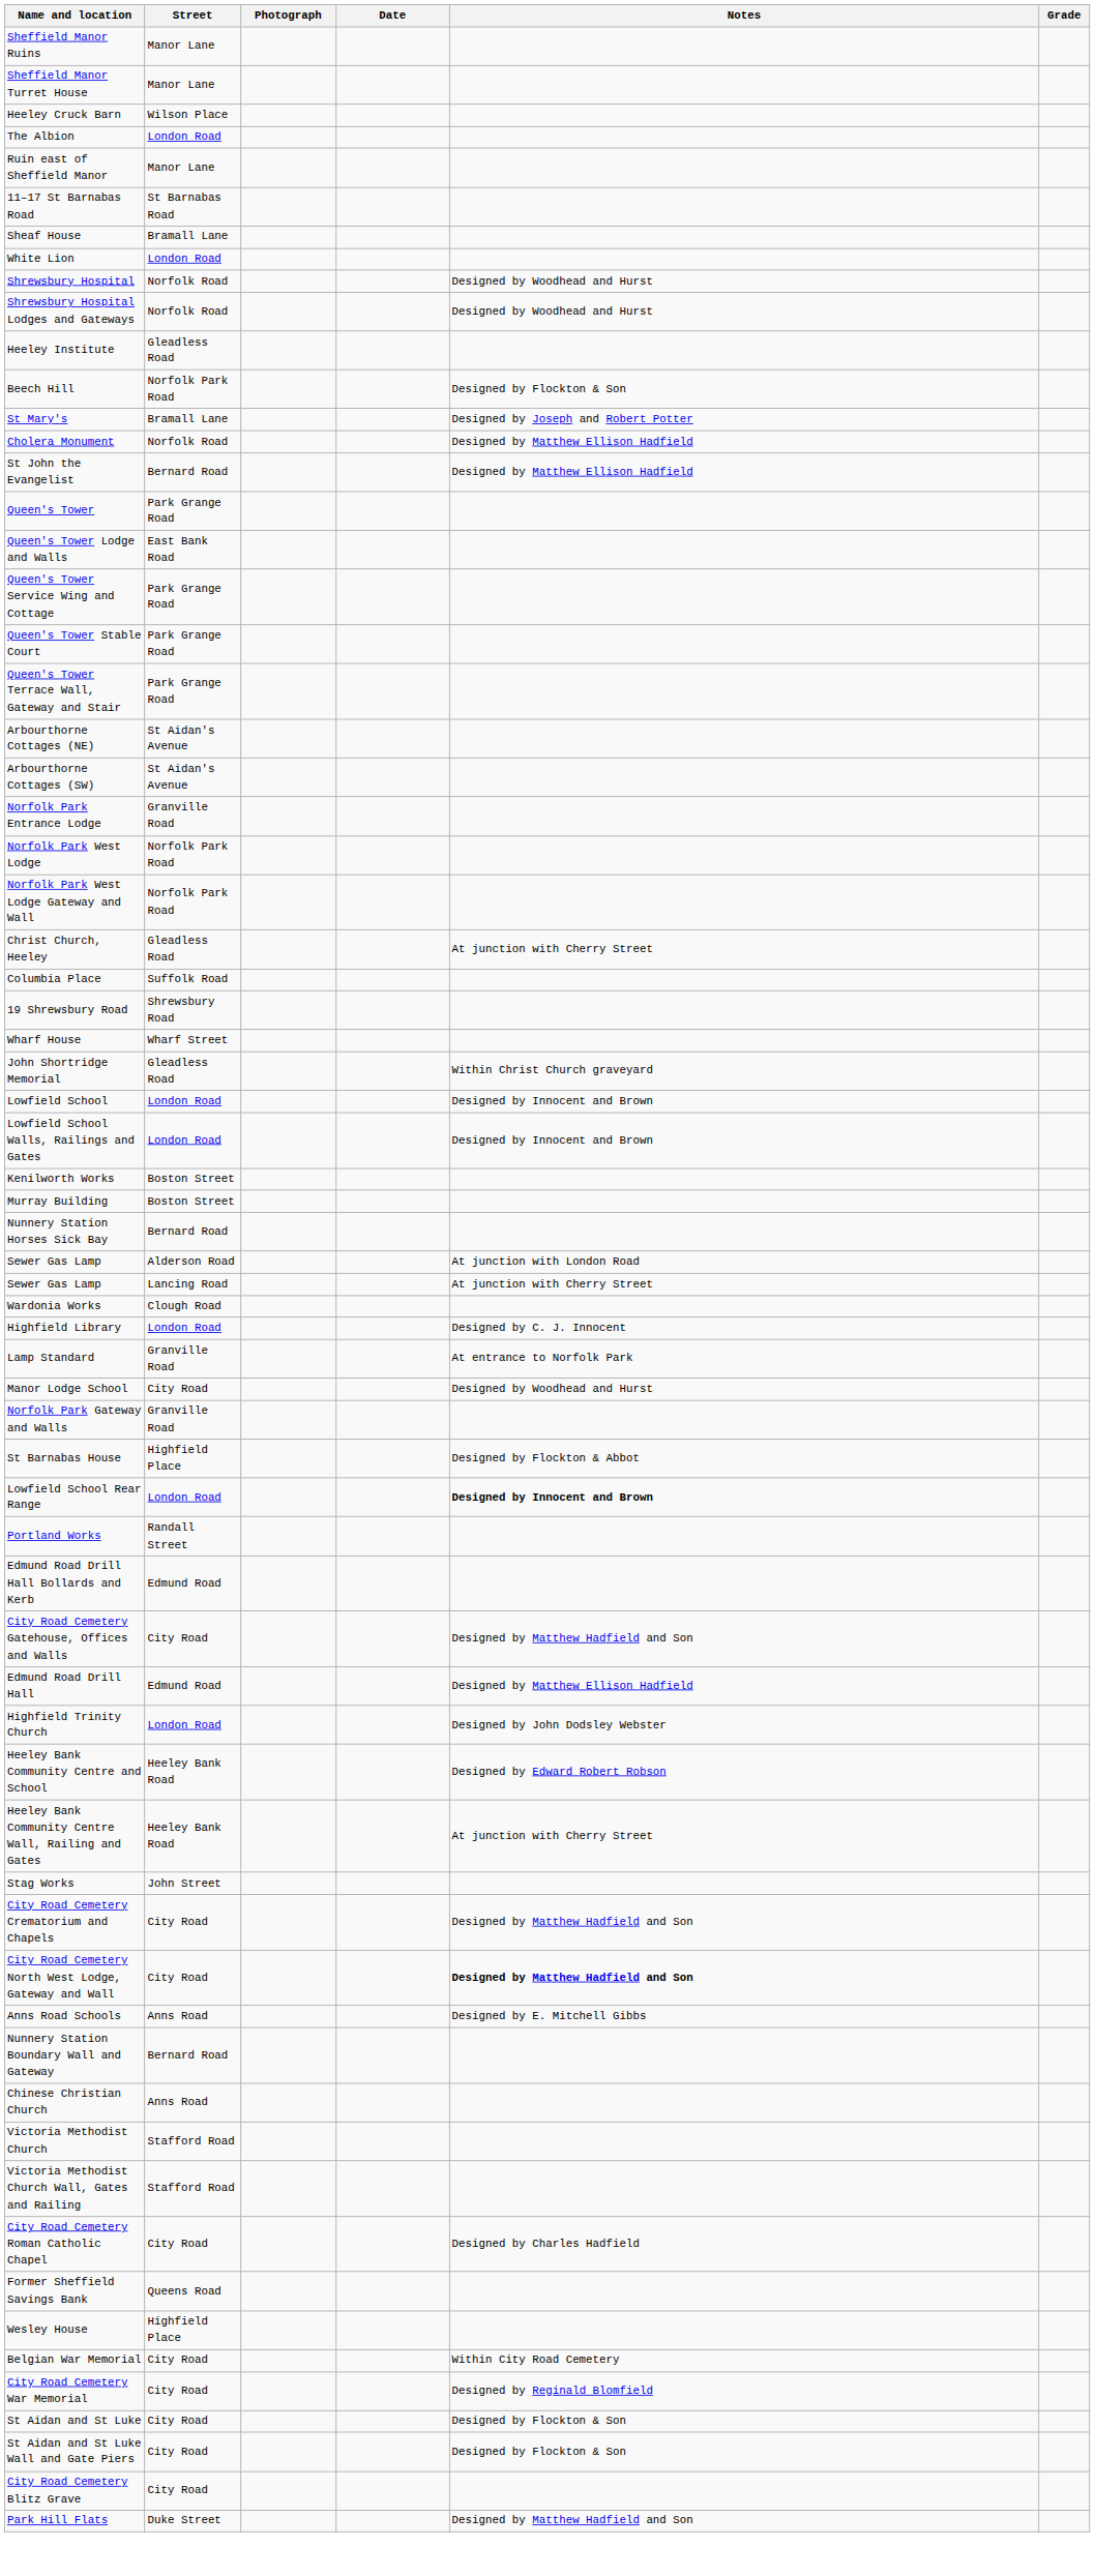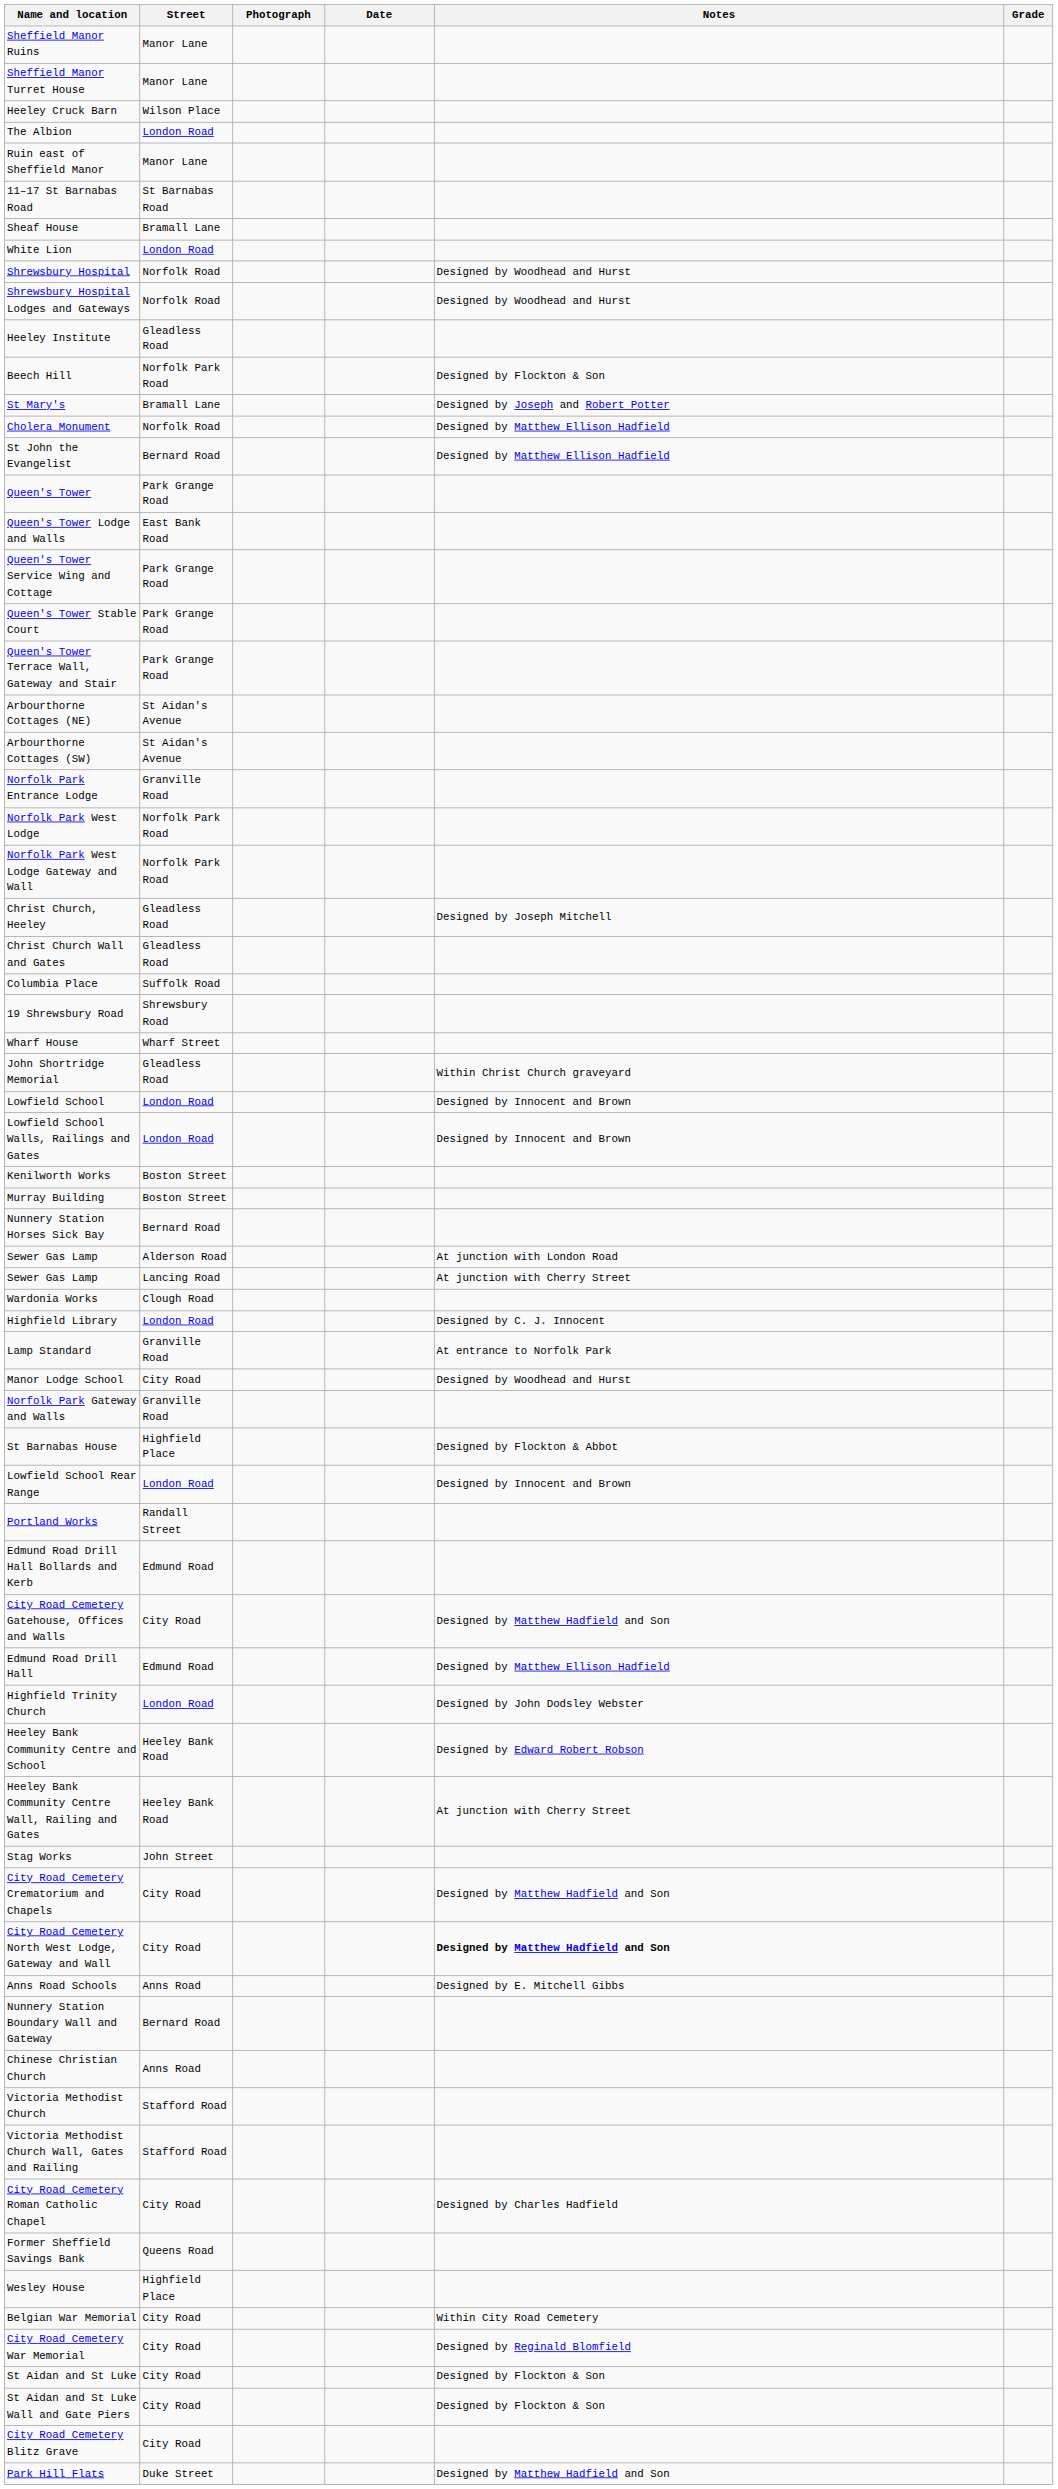 <table class="wikitable sortable plainrowheaders" style="width:100%; border:0; text-align:left; line-height:150%;">
 <tr>
 <th scope="col"  style="width:150px">Name and location</th>
 <th scope="col"  style="width:100px">Street</th>
 <th scope="col"  style="width:100px" class="unsortable">Photograph</th>
 <th scope="col"  style="width:120px">Date</th>
 <th scope="col"  style="width:650px" class="unsortable">Notes</th>
 <th scope="col"  style="width:50px">Grade</th>
 </tr>
 <tr>
 <td><a href='#'>Sheffield Manor</a> Ruins<br><small></small></td>
 <td>Manor Lane</td>
 <td></td>
 <td></td>
 <td></td>
 <td align="center" ></td>
 </tr>
 <tr>
 <td><a href='#'>Sheffield Manor</a> Turret House<br><small></small></td>
 <td>Manor Lane</td>
 <td></td>
 <td></td>
 <td></td>
 <td align="center" ></td>
 </tr>
 <tr>
 <td>Heeley Cruck Barn<br><small></small></td>
 <td>Wilson Place</td>
 <td></td>
 <td></td>
 <td></td>
 <td align="center" ></td>
 </tr>
 <tr>
 <td>The Albion<br><small></small></td>
 <td><a href='#'>London Road</a></td>
 <td></td>
 <td></td>
 <td></td>
 <td align="center" ></td>
 </tr>
 <tr>
 <td>Ruin east of Sheffield Manor<br><small></small></td>
 <td>Manor Lane</td>
 <td></td>
 <td></td>
 <td></td>
 <td align="center" ></td>
 </tr>
 <tr>
 <td>11–17 St Barnabas Road<br><small></small></td>
 <td>St Barnabas Road</td>
 <td></td>
 <td></td>
 <td></td>
 <td align="center" ></td>
 </tr>
 <tr>
 <td>Sheaf House<br><small></small></td>
 <td>Bramall Lane</td>
 <td></td>
 <td></td>
 <td></td>
 <td align="center" ></td>
 </tr>
 <tr>
 <td>White Lion<br><small></small></td>
 <td><a href='#'>London Road</a></td>
 <td></td>
 <td></td>
 <td></td>
 <td align="center" ></td>
 </tr>
 <tr>
 <td><a href='#'>Shrewsbury Hospital</a><br><small></small></td>
 <td>Norfolk Road</td>
 <td></td>
 <td></td>
 <td>Designed by Woodhead and Hurst</td>
 <td align="center" ></td>
 </tr>
 <tr>
 <td><a href='#'>Shrewsbury Hospital</a> Lodges and Gateways<br><small></small></td>
 <td>Norfolk Road</td>
 <td></td>
 <td></td>
 <td>Designed by Woodhead and Hurst</td>
 <td align="center" ></td>
 </tr>
 <tr>
 <td>Heeley Institute<br><small></small></td>
 <td>Gleadless Road</td>
 <td></td>
 <td></td>
 <td></td>
 <td align="center" ></td>
 </tr>
 <tr>
 <td>Beech Hill<br><small></small></td>
 <td>Norfolk Park Road</td>
 <td></td>
 <td></td>
 <td>Designed by Flockton & Son</td>
 <td align="center" ></td>
 </tr>
 <tr>
 <td><a href='#'>St Mary's</a><br><small></small></td>
 <td>Bramall Lane</td>
 <td></td>
 <td></td>
 <td>Designed by <a href='#'>Joseph</a> and <a href='#'>Robert Potter</a></td>
 <td align="center" ></td>
 </tr>
 <tr>
 <td><a href='#'>Cholera Monument</a><br><small></small></td>
 <td>Norfolk Road</td>
 <td></td>
 <td></td>
 <td>Designed by <a href='#'>Matthew Ellison Hadfield</a></td>
 <td align="center" ></td>
 </tr>
 <tr>
 <td>St John the Evangelist<br><small></small></td>
 <td>Bernard Road</td>
 <td></td>
 <td></td>
 <td>Designed by <a href='#'>Matthew Ellison Hadfield</a></td>
 <td align="center" ></td>
 </tr>
 <tr>
 <td><a href='#'>Queen's Tower</a><br><small></small></td>
 <td>Park Grange Road</td>
 <td></td>
 <td></td>
 <td></td>
 <td align="center" ></td>
 </tr>
 <tr>
 <td><a href='#'>Queen's Tower</a> Lodge and Walls<br><small></small></td>
 <td>East Bank Road</td>
 <td></td>
 <td></td>
 <td></td>
 <td align="center" ></td>
 </tr>
 <tr>
 <td><a href='#'>Queen's Tower</a> Service Wing and Cottage<br><small></small></td>
 <td>Park Grange Road</td>
 <td></td>
 <td></td>
 <td></td>
 <td align="center" ></td>
 </tr>
 <tr>
 <td><a href='#'>Queen's Tower</a> Stable Court<br><small></small></td>
 <td>Park Grange Road</td>
 <td></td>
 <td></td>
 <td></td>
 <td align="center" ></td>
 </tr>
 <tr>
 <td><a href='#'>Queen's Tower</a> Terrace Wall, Gateway and Stair<br><small></small></td>
 <td>Park Grange Road</td>
 <td></td>
 <td></td>
 <td></td>
 <td align="center" ></td>
 </tr>
 <tr>
 <td>Arbourthorne Cottages (NE)<br><small></small></td>
 <td>St Aidan's Avenue</td>
 <td></td>
 <td></td>
 <td></td>
 <td align="center" ></td>
 </tr>
 <tr>
 <td>Arbourthorne Cottages (SW)<br><small></small></td>
 <td>St Aidan's Avenue</td>
 <td></td>
 <td></td>
 <td></td>
 <td align="center" ></td>
 </tr>
 <tr>
 <td><a href='#'>Norfolk Park</a> Entrance Lodge<br><small></small></td>
 <td>Granville Road</td>
 <td></td>
 <td></td>
 <td></td>
 <td align="center" ></td>
 </tr>
 <tr>
 <td><a href='#'>Norfolk Park</a> West Lodge<br><small></small></td>
 <td>Norfolk Park Road</td>
 <td></td>
 <td></td>
 <td></td>
 <td align="center" ></td>
 </tr>
 <tr>
 <td><a href='#'>Norfolk Park</a> West Lodge Gateway and Wall<br><small></small></td>
 <td>Norfolk Park Road</td>
 <td></td>
 <td></td>
 <td></td>
 <td align="center" ></td>
 </tr>
 <tr>
 <td>Christ Church, Heeley<br><small></small></td>
 <td>Gleadless Road</td>
 <td></td>
 <td></td>
-<td>At junction with Cherry Street</td>
+<td>Designed by Joseph Mitchell</td>
+<td align="center" ></td>
+</tr>
+<tr>
+<td>Christ Church Wall and Gates<br><small></small></td>
+<td>Gleadless Road</td>
+<td></td>
+<td></td>
+<td></td>
 <td align="center" ></td>
 </tr>
 <tr>
 <td>Columbia Place<br><small></small></td>
 <td>Suffolk Road</td>
 <td></td>
 <td></td>
 <td></td>
 <td align="center" ></td>
 </tr>
 <tr>
 <td>19 Shrewsbury Road<br><small></small></td>
 <td>Shrewsbury Road</td>
 <td></td>
 <td></td>
 <td></td>
 <td align="center" ></td>
 </tr>
 <tr>
 <td>Wharf House<br><small></small></td>
 <td>Wharf Street</td>
 <td></td>
 <td></td>
 <td></td>
 <td align="center" ></td>
 </tr>
 <tr>
 <td>John Shortridge Memorial<br><small></small></td>
 <td>Gleadless Road</td>
 <td></td>
 <td></td>
 <td>Within Christ Church graveyard</td>
 <td align="center" ></td>
 </tr>
 <tr>
 <td>Lowfield School<br><small></small></td>
 <td><a href='#'>London Road</a></td>
 <td></td>
 <td></td>
 <td>Designed by Innocent and Brown</td>
 <td align="center" ></td>
 </tr>
 <tr>
 <td>Lowfield School Walls, Railings and Gates<br><small></small></td>
 <td><a href='#'>London Road</a></td>
 <td></td>
 <td></td>
 <td>Designed by Innocent and Brown</td>
 <td align="center" ></td>
 </tr>
 <tr>
 <td>Kenilworth Works<br><small></small></td>
 <td>Boston Street</td>
 <td></td>
 <td></td>
 <td></td>
 <td align="center" ></td>
 </tr>
 <tr>
 <td>Murray Building<br><small></small></td>
 <td>Boston Street</td>
 <td></td>
 <td></td>
 <td></td>
 <td align="center" ></td>
 </tr>
 <tr>
 <td>Nunnery Station Horses Sick Bay<br><small></small></td>
 <td>Bernard Road</td>
 <td></td>
 <td></td>
 <td></td>
 <td align="center" ></td>
 </tr>
 <tr>
 <td>Sewer Gas Lamp<br><small></small></td>
 <td>Alderson Road</td>
 <td></td>
 <td></td>
 <td>At junction with London Road</td>
 <td align="center" ></td>
 </tr>
 <tr>
 <td>Sewer Gas Lamp<br><small></small></td>
 <td>Lancing Road</td>
 <td></td>
 <td></td>
 <td>At junction with Cherry Street</td>
 <td align="center" ></td>
 </tr>
 <tr>
 <td>Wardonia Works<br><small></small></td>
 <td>Clough Road</td>
 <td></td>
 <td></td>
 <td></td>
 <td align="center" ></td>
 </tr>
 <tr>
 <td>Highfield Library<br><small></small></td>
 <td><a href='#'>London Road</a></td>
 <td></td>
 <td></td>
 <td>Designed by C. J. Innocent</td>
 <td align="center" ></td>
 </tr>
 <tr>
 <td>Lamp Standard<br><small></small></td>
 <td>Granville Road</td>
 <td></td>
 <td></td>
 <td>At entrance to Norfolk Park</td>
 <td align="center" ></td>
 </tr>
 <tr>
 <td>Manor Lodge School<br><small></small></td>
 <td>City Road</td>
 <td></td>
 <td></td>
 <td>Designed by Woodhead and Hurst</td>
 <td align="center" ></td>
 </tr>
 <tr>
 <td><a href='#'>Norfolk Park</a> Gateway and Walls<br><small></small></td>
 <td>Granville Road</td>
 <td></td>
 <td></td>
 <td></td>
 <td align="center" ></td>
 </tr>
 <tr>
 <td>St Barnabas House<br><small></small></td>
 <td>Highfield Place</td>
 <td></td>
 <td></td>
 <td>Designed by Flockton & Abbot</td>
 <td align="center" ></td>
 </tr>
 <tr>
 <td>Lowfield School Rear Range<br><small></small></td>
 <td><a href='#'>London Road</a></td>
 <td></td>
 <td></td>
-<td><strong>Designed by Innocent and Brown</strong></td>
+<td>Designed by Innocent and Brown</td>
 <td align="center" ></td>
 </tr>
 <tr>
 <td><a href='#'>Portland Works</a><br><small></small></td>
 <td>Randall Street</td>
 <td></td>
 <td></td>
 <td></td>
 <td align="center" ></td>
 </tr>
 <tr>
 <td>Edmund Road Drill Hall Bollards and Kerb<br><small></small></td>
 <td>Edmund Road</td>
 <td></td>
 <td></td>
 <td></td>
 <td align="center" ></td>
 </tr>
 <tr>
 <td><a href='#'>City Road Cemetery</a> Gatehouse, Offices and Walls<br><small></small></td>
 <td>City Road</td>
 <td></td>
 <td></td>
 <td>Designed by <a href='#'>Matthew Hadfield</a> and Son</td>
 <td align="center" ></td>
 </tr>
 <tr>
 <td>Edmund Road Drill Hall<br><small></small></td>
 <td>Edmund Road</td>
 <td></td>
 <td></td>
 <td>Designed by <a href='#'>Matthew Ellison Hadfield</a></td>
 <td align="center" ></td>
 </tr>
 <tr>
 <td>Highfield Trinity Church<br><small></small></td>
 <td><a href='#'>London Road</a></td>
 <td></td>
 <td></td>
 <td>Designed by John Dodsley Webster</td>
 <td align="center" ></td>
 </tr>
 <tr>
 <td>Heeley Bank Community Centre and School<br><small></small></td>
 <td>Heeley Bank Road</td>
 <td></td>
 <td></td>
 <td>Designed by <a href='#'>Edward Robert Robson</a></td>
 <td align="center" ></td>
 </tr>
 <tr>
 <td>Heeley Bank Community Centre Wall, Railing and Gates<br><small></small></td>
 <td>Heeley Bank Road</td>
 <td></td>
 <td></td>
 <td>At junction with Cherry Street</td>
 <td align="center" ></td>
 </tr>
 <tr>
 <td>Stag Works<br><small></small></td>
 <td>John Street</td>
 <td></td>
 <td></td>
 <td></td>
 <td align="center" ></td>
 </tr>
 <tr>
 <td><a href='#'>City Road Cemetery</a> Crematorium and Chapels<br><small></small></td>
 <td>City Road</td>
 <td></td>
 <td></td>
 <td>Designed by <a href='#'>Matthew Hadfield</a> and Son</td>
 <td align="center" ></td>
 </tr>
 <tr>
 <td><a href='#'>City Road Cemetery</a> North West Lodge, Gateway and Wall<br><small></small></td>
 <td>City Road</td>
 <td></td>
 <td></td>
 <td><strong>Designed by <a href='#'>Matthew Hadfield</a> and Son</strong></td>
 <td align="center" ></td>
 </tr>
 <tr>
 <td>Anns Road Schools<br><small></small></td>
 <td>Anns Road</td>
 <td></td>
 <td></td>
 <td>Designed by E. Mitchell Gibbs</td>
 <td align="center" ></td>
 </tr>
 <tr>
 <td>Nunnery Station Boundary Wall and Gateway<br><small></small></td>
 <td>Bernard Road</td>
 <td></td>
 <td></td>
 <td></td>
 <td align="center" ></td>
 </tr>
 <tr>
 <td>Chinese Christian Church<br><small></small></td>
 <td>Anns Road</td>
 <td></td>
 <td></td>
 <td></td>
 <td align="center" ></td>
 </tr>
 <tr>
 <td>Victoria Methodist Church<br><small></small></td>
 <td>Stafford Road</td>
 <td></td>
 <td></td>
 <td></td>
 <td align="center" ></td>
 </tr>
 <tr>
 <td>Victoria Methodist Church Wall, Gates and Railing<br><small></small></td>
 <td>Stafford Road</td>
 <td></td>
 <td></td>
 <td></td>
 <td align="center" ></td>
 </tr>
 <tr>
 <td><a href='#'>City Road Cemetery</a> Roman Catholic Chapel<br><small></small></td>
 <td>City Road</td>
 <td></td>
 <td></td>
 <td>Designed by Charles Hadfield</td>
 <td align="center" ></td>
 </tr>
 <tr>
 <td>Former Sheffield Savings Bank<br><small></small></td>
 <td>Queens Road</td>
 <td></td>
 <td></td>
 <td></td>
 <td align="center" ></td>
 </tr>
 <tr>
 <td>Wesley House<br><small></small></td>
 <td>Highfield Place</td>
 <td></td>
 <td></td>
 <td></td>
 <td align="center" ></td>
 </tr>
 <tr>
 <td>Belgian War Memorial<br><small></small></td>
 <td>City Road</td>
 <td></td>
 <td></td>
 <td>Within City Road Cemetery</td>
 <td align="center" ></td>
 </tr>
 <tr>
 <td><a href='#'>City Road Cemetery</a> War Memorial<br><small></small></td>
 <td>City Road</td>
 <td></td>
 <td></td>
 <td>Designed by <a href='#'>Reginald Blomfield</a></td>
 <td align="center" ></td>
 </tr>
 <tr>
 <td>St Aidan and St Luke<br><small></small></td>
 <td>City Road</td>
 <td></td>
 <td></td>
 <td>Designed by Flockton & Son</td>
 <td align="center" ></td>
 </tr>
 <tr>
 <td>St Aidan and St Luke Wall and Gate Piers<br><small></small></td>
 <td>City Road</td>
 <td></td>
 <td></td>
 <td>Designed by Flockton & Son</td>
 <td align="center" ></td>
 </tr>
 <tr>
 <td><a href='#'>City Road Cemetery</a> Blitz Grave<br><small></small></td>
 <td>City Road</td>
 <td></td>
 <td></td>
 <td></td>
 <td align="center" ></td>
 </tr>
 <tr>
 <td><a href='#'>Park Hill Flats</a><br><small></small></td>
 <td>Duke Street</td>
 <td></td>
 <td></td>
 <td>Designed by <a href='#'>Matthew Hadfield</a> and Son</td>
 <td align="center" ></td>
 </tr>
 </table>
